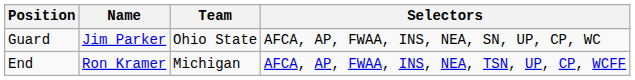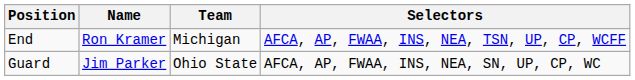 <table class="wikitable" style="font-size: 90%">
 <tr>
 <th>Position</th>
 <th>Name</th>
 <th>Team</th>
 <th>Selectors</th>
 </tr>
 <tr>
+<td>End</td>
+<td><a href='#'>Ron Kramer</a></td>
+<td>Michigan</td>
+<td><a href='#'>AFCA</a>, <a href='#'>AP</a>, <a href='#'>FWAA</a>, <a href='#'>INS</a>, <a href='#'>NEA</a>, <a href='#'>TSN</a>, <a href='#'>UP</a>, <a href='#'>CP</a>, <a href='#'>WCFF</a></td>
+</tr>
+<tr>
 <td>Guard</td>
 <td><a href='#'>Jim Parker</a></td>
 <td>Ohio State</td>
 <td>AFCA, AP, FWAA, INS, NEA, SN, UP, CP, WC</td>
 </tr>
-<tr>
-<td>End</td>
-<td><a href='#'>Ron Kramer</a></td>
-<td>Michigan</td>
-<td><a href='#'>AFCA</a>, <a href='#'>AP</a>, <a href='#'>FWAA</a>, <a href='#'>INS</a>, <a href='#'>NEA</a>, <a href='#'>TSN</a>, <a href='#'>UP</a>, <a href='#'>CP</a>, <a href='#'>WCFF</a></td>
-</tr>
 </table>
